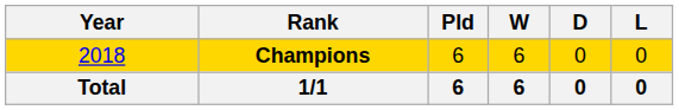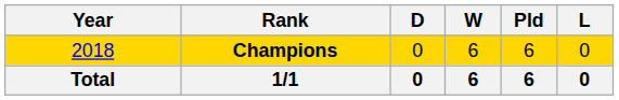 <table class="wikitable" style="text-align: center;font-size:90%;">
 <tr>
 <th width=125>Year</th>
 <th width=150>Rank</th>
+<th width=35>D</th>
+<th width=35>W</th>
 <th width=35>Pld</th>
-<th width=35>W</th>
-<th width=35>D</th>
 <th width=35>L</th>
 </tr>
 <tr bgcolor=gold>
 <td> <a href='#'>2018</a></td>
 <td><strong>Champions</strong></td>
+<td>0</td>
 <td>6</td>
 <td>6</td>
-<td>0</td>
 <td>0</td>
 </tr>
 <tr>
 <th>Total</th>
 <th>1/1</th>
+<th>0</th>
 <th>6</th>
 <th>6</th>
 <th>0</th>
-<th>0</th>
 </tr>
 </table>
